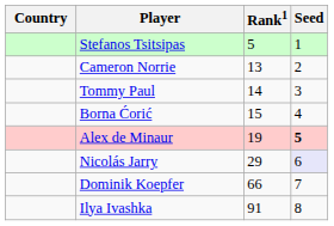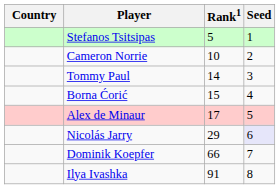 <table class="sortable wikitable nowrap">
 <tr>
 <th width="70">Country</th>
 <th width="175">Player</th>
 <th>Rank<sup>1</sup></th>
 <th>Seed</th>
 </tr>
 <tr style="background:#cfc;">
 <td></td>
 <td><a href='#'>Stefanos Tsitsipas</a></td>
 <td>5</td>
 <td>1</td>
 </tr>
 <tr>
 <td></td>
 <td><a href='#'>Cameron Norrie</a></td>
-<td>13</td>
+<td>10</td>
 <td>2</td>
 </tr>
 <tr>
 <td></td>
 <td><a href='#'>Tommy Paul</a></td>
 <td>14</td>
 <td>3</td>
 </tr>
 <tr>
 <td></td>
 <td><a href='#'>Borna Ćorić</a></td>
 <td>15</td>
 <td>4</td>
 </tr>
 <tr style="background:#fcc;">
 <td></td>
 <td><a href='#'>Alex de Minaur</a></td>
-<td>19</td>
-<td><strong>5</strong></td>
+<td>17</td>
+<td>5</td>
 </tr>
 <tr>
 <td></td>
 <td><a href='#'>Nicolás Jarry</a></td>
 <td>29</td>
 <td style="background: lavender;">6</td>
 </tr>
 <tr>
 <td></td>
 <td><a href='#'>Dominik Koepfer</a></td>
 <td>66</td>
 <td>7</td>
 </tr>
 <tr>
 <td></td>
 <td><a href='#'>Ilya Ivashka</a></td>
 <td>91</td>
 <td>8</td>
 </tr>
 </table>
